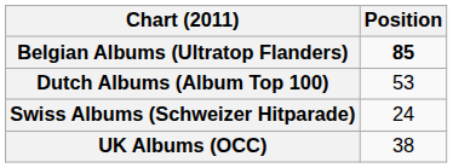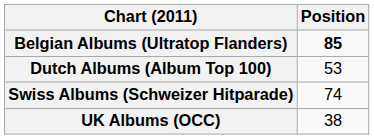 <table class="wikitable sortable plainrowheaders" style="text-align:center">
 <tr>
 <th scope="col">Chart (2011)</th>
 <th scope="col">Position</th>
 </tr>
 <tr>
 <th scope="row">Belgian Albums (Ultratop Flanders)</th>
 <td><strong>85</strong></td>
 </tr>
 <tr>
 <th scope="row">Dutch Albums (Album Top 100)</th>
 <td>53</td>
 </tr>
 <tr>
 <th scope="row">Swiss Albums (Schweizer Hitparade)</th>
-<td>24</td>
+<td>74</td>
 </tr>
 <tr>
 <th scope="row">UK Albums (OCC)</th>
 <td>38</td>
 </tr>
 </table>
